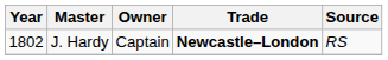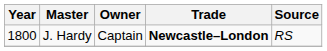 <table class=" wikitable">
 <tr>
 <th>Year</th>
 <th>Master</th>
 <th>Owner</th>
 <th>Trade</th>
 <th>Source</th>
 </tr>
 <tr>
-<td>1802</td>
+<td>1800</td>
 <td>J. Hardy</td>
 <td>Captain</td>
 <td><strong>Newcastle–London</strong></td>
 <td><em>RS</em></td>
 </tr>
 <tr>
 </tr>
 </table>
